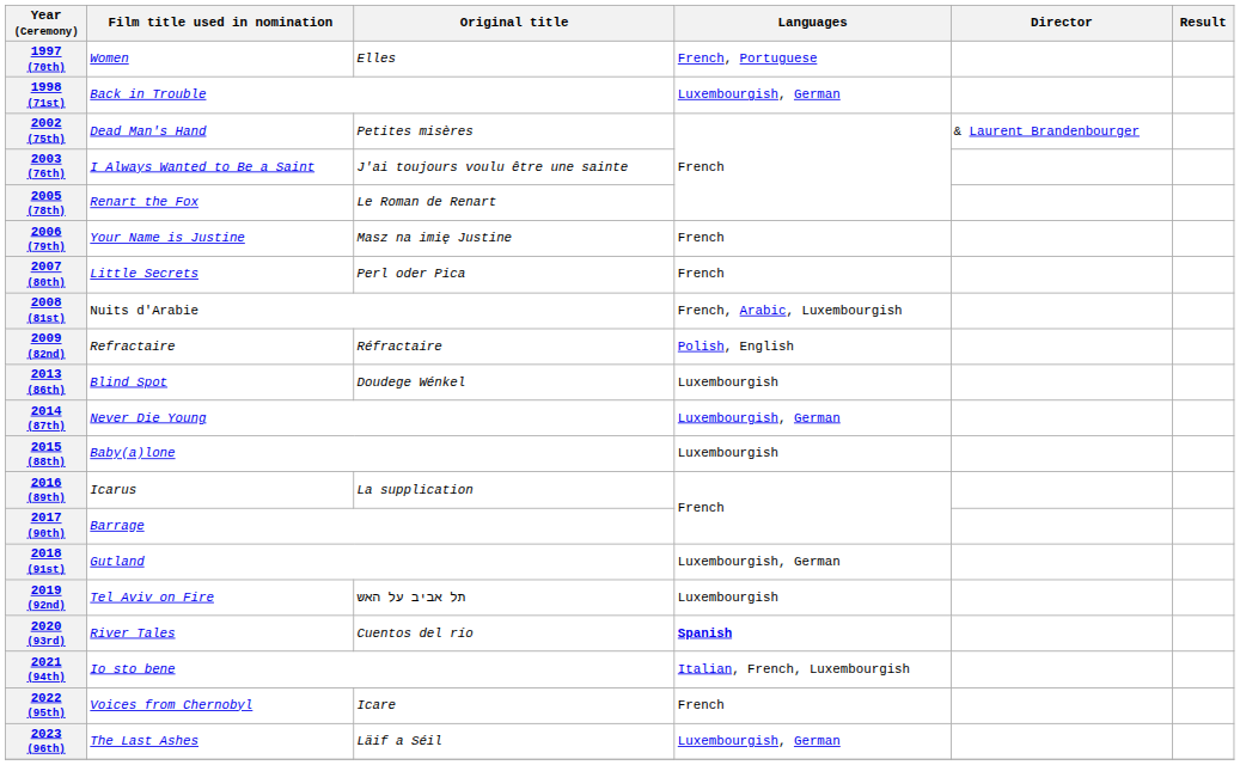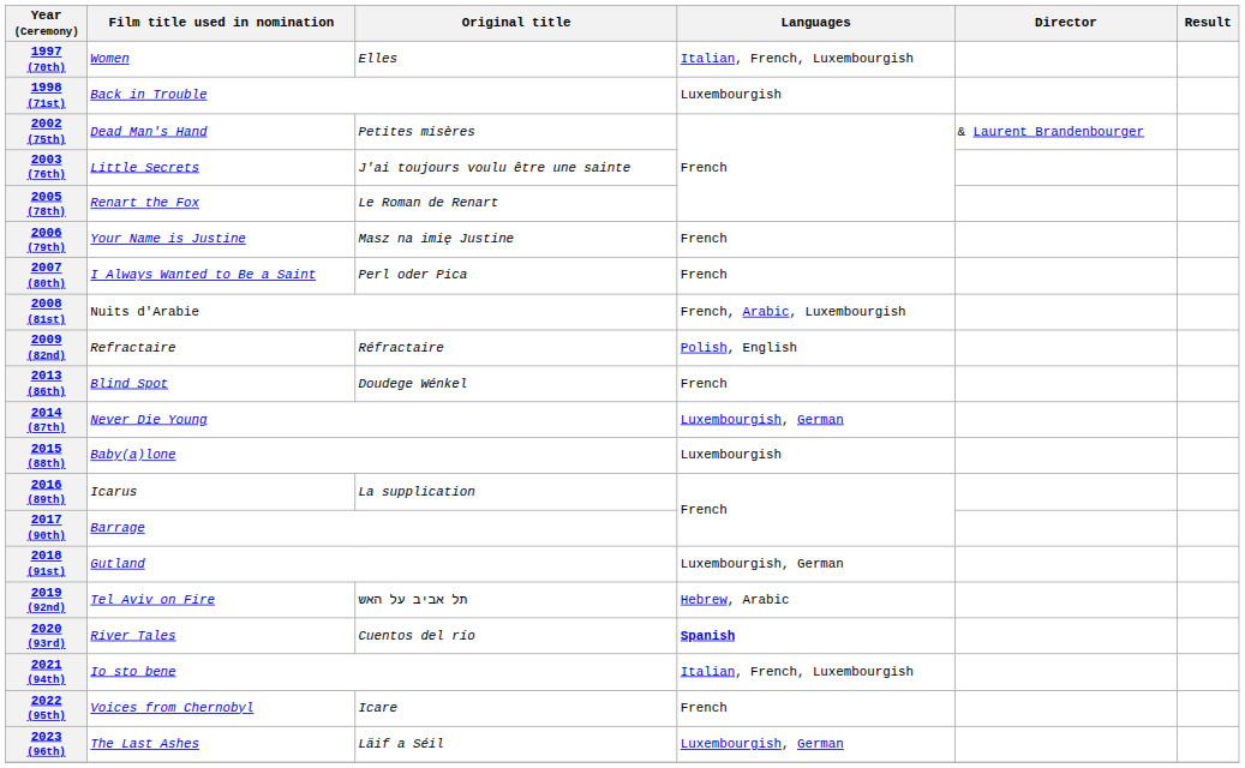 <table class="wikitable sortable"  style="width:98%; background:#fff;">
 <tr>
 <th>Year<br><small>(Ceremony)</small></th>
 <th>Film title used in nomination</th>
 <th>Original title</th>
 <th>Languages</th>
 <th>Director</th>
 <th>Result</th>
 </tr>
 <tr>
 <th style="text-align:center;"><a href='#'>1997</a><br><small><a href='#'>(70th)</a></small></th>
 <td><em><a href='#'>Women</a></em></td>
 <td><em>Elles</em></td>
-<td><a href='#'>French</a>, <a href='#'>Portuguese</a></td>
+<td><a href='#'>Italian</a>, French, Luxembourgish</td>
 <td></td>
 <td></td>
 </tr>
 <tr>
 <th style="text-align:center;"><a href='#'>1998</a><br><small><a href='#'>(71st)</a></small></th>
 <td colspan="2"><em><a href='#'>Back in Trouble</a></em></td>
-<td><a href='#'>Luxembourgish</a>, <a href='#'>German</a></td>
+<td>Luxembourgish</td>
 <td></td>
 <td></td>
 </tr>
 <tr>
 <th style="text-align:center;"><a href='#'>2002</a><br><small><a href='#'>(75th)</a></small></th>
 <td><em><a href='#'>Dead Man's Hand</a></em></td>
 <td><em>Petites misères</em></td>
 <td rowspan="3">French</td>
 <td> & <a href='#'>Laurent Brandenbourger</a></td>
 <td></td>
 </tr>
 <tr>
 <th style="text-align:center;"><a href='#'>2003</a><br><small><a href='#'>(76th)</a></small></th>
-<td><em><a href='#'>I Always Wanted to Be a Saint</a></em></td>
+<td><em><a href='#'>Little Secrets</a></em></td>
 <td><em>J'ai toujours voulu être une sainte</em></td>
 <td></td>
 <td></td>
 </tr>
 <tr>
 <th style="text-align:center;"><a href='#'>2005</a><br><small><a href='#'>(78th)</a></small></th>
 <td><em><a href='#'>Renart the Fox</a></em></td>
 <td><em>Le Roman de Renart</em></td>
 <td></td>
 <td></td>
 </tr>
 <tr>
 <th style="text-align:center;"><a href='#'>2006</a><br><small><a href='#'>(79th)</a></small></th>
 <td><em><a href='#'>Your Name is Justine</a></em></td>
 <td><em>Masz na imię Justine</em></td>
 <td>French</td>
 <td></td>
 <td> </td>
 </tr>
 <tr>
 <th style="text-align:center;"><a href='#'>2007</a><br><small><a href='#'>(80th)</a></small></th>
-<td><em><a href='#'>Little Secrets</a></em></td>
+<td><em><a href='#'>I Always Wanted to Be a Saint</a></em></td>
 <td><em>Perl oder Pica</em></td>
 <td>French</td>
 <td></td>
 <td></td>
 </tr>
 <tr>
 <th style="text-align:center;"><a href='#'>2008</a><br><small><a href='#'>(81st)</a></small></th>
 <td colspan="2">Nuits d'Arabie</td>
 <td>French, <a href='#'>Arabic</a>, Luxembourgish</td>
 <td></td>
 <td></td>
 </tr>
 <tr>
 <th style="text-align:center;"><a href='#'>2009</a><br><small><a href='#'>(82nd)</a></small></th>
 <td><em>Refractaire</em></td>
 <td><em>Réfractaire</em></td>
 <td><a href='#'>Polish</a>, English</td>
 <td></td>
 <td></td>
 </tr>
 <tr>
 <th style="text-align:center;"><a href='#'>2013</a><br><small><a href='#'>(86th)</a></small></th>
 <td><em><a href='#'>Blind Spot</a></em></td>
 <td><em>Doudege Wénkel</em></td>
-<td>Luxembourgish</td>
+<td>French</td>
 <td></td>
 <td></td>
 </tr>
 <tr>
 <th style="text-align:center;"><a href='#'>2014</a><br><small><a href='#'>(87th)</a></small></th>
 <td colspan="2"><em><a href='#'>Never Die Young</a></em></td>
 <td><a href='#'>Luxembourgish</a>, <a href='#'>German</a></td>
 <td></td>
 <td></td>
 </tr>
 <tr>
 <th style="text-align:center;"><a href='#'>2015</a><br><small><a href='#'>(88th)</a></small></th>
 <td colspan="2"><em><a href='#'>Baby(a)lone</a></em></td>
 <td>Luxembourgish</td>
 <td></td>
 <td></td>
 </tr>
 <tr>
 <th style="text-align:center;"><a href='#'>2016</a><br><small><a href='#'>(89th)</a></small></th>
 <td><em>Icarus</em></td>
 <td><em>La supplication</em></td>
 <td rowspan="2">French</td>
 <td></td>
 <td></td>
 </tr>
 <tr>
 <th style="text-align:center;"><a href='#'>2017</a><br><small><a href='#'>(90th)</a></small></th>
 <td colspan="2"><em><a href='#'>Barrage</a></em></td>
 <td></td>
 <td></td>
 </tr>
 <tr>
 <th style="text-align:center;"><a href='#'>2018</a><br><small><a href='#'>(91st)</a></small></th>
 <td colspan="2"><em><a href='#'>Gutland</a></em></td>
 <td>Luxembourgish, German</td>
 <td></td>
 <td></td>
 </tr>
 <tr>
 <th style="text-align:center;"><a href='#'>2019</a><br><small><a href='#'>(92nd)</a></small></th>
 <td><em><a href='#'>Tel Aviv on Fire</a></em></td>
 <td>תל אביב על האש</td>
-<td>Luxembourgish</td>
+<td><a href='#'>Hebrew</a>, Arabic</td>
 <td></td>
 <td></td>
 </tr>
 <tr>
 <th style="text-align:center;"><a href='#'>2020</a><br><small><a href='#'>(93rd)</a></small></th>
 <td><em><a href='#'>River Tales</a></em></td>
 <td><em>Cuentos del río</em></td>
 <td><strong><a href='#'>Spanish</a></strong></td>
 <td></td>
 <td></td>
 </tr>
 <tr>
 <th style="text-align:center;"><a href='#'>2021</a><br><small><a href='#'>(94th)</a></small></th>
 <td colspan="2"><em><a href='#'>Io sto bene</a></em></td>
 <td><a href='#'>Italian</a>, French, Luxembourgish</td>
 <td></td>
 <td></td>
 </tr>
 <tr>
 <th style="text-align:center;"><a href='#'>2022</a><br><small><a href='#'>(95th)</a></small></th>
 <td><em><a href='#'>Voices from Chernobyl</a></em></td>
 <td><em>Icare</em></td>
 <td>French</td>
 <td></td>
 <td></td>
 </tr>
 <tr>
 <th style="text-align:center;"><a href='#'>2023</a><br><small><a href='#'>(96th)</a></small></th>
 <td><em><a href='#'>The Last Ashes</a></em></td>
 <td><em>Läif a Séil</em></td>
 <td><a href='#'>Luxembourgish</a>, <a href='#'>German</a></td>
 <td></td>
 <td></td>
 </tr>
 <tr>
 </tr>
 </table>
